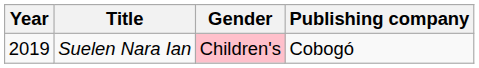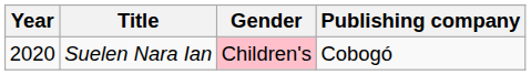 <table class="wikitable">
 <tr>
 <th>Year</th>
 <th>Title</th>
 <th>Gender</th>
 <th>Publishing company</th>
 </tr>
 <tr>
-<td>2019</td>
+<td>2020</td>
 <td><em>Suelen Nara Ian</em></td>
 <td style="background: pink;">Children's</td>
 <td>Cobogó</td>
 </tr>
 </table>
